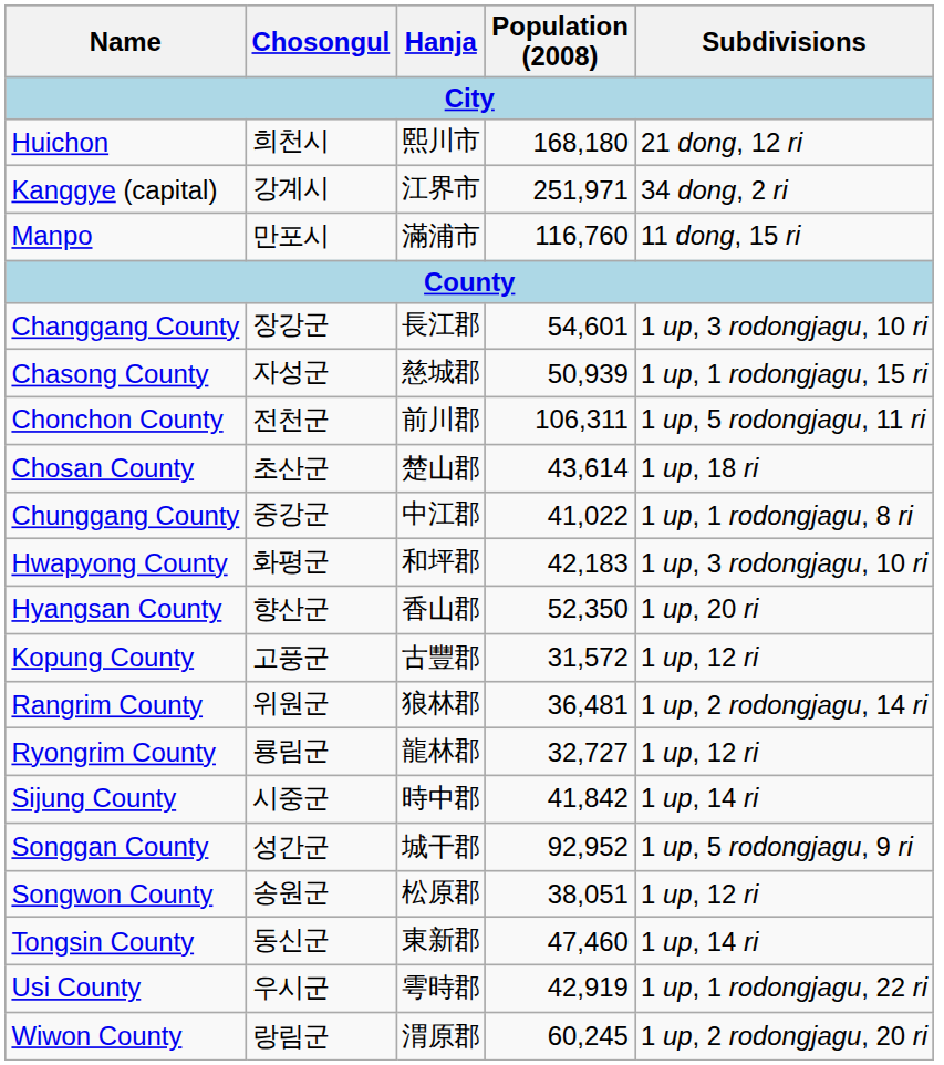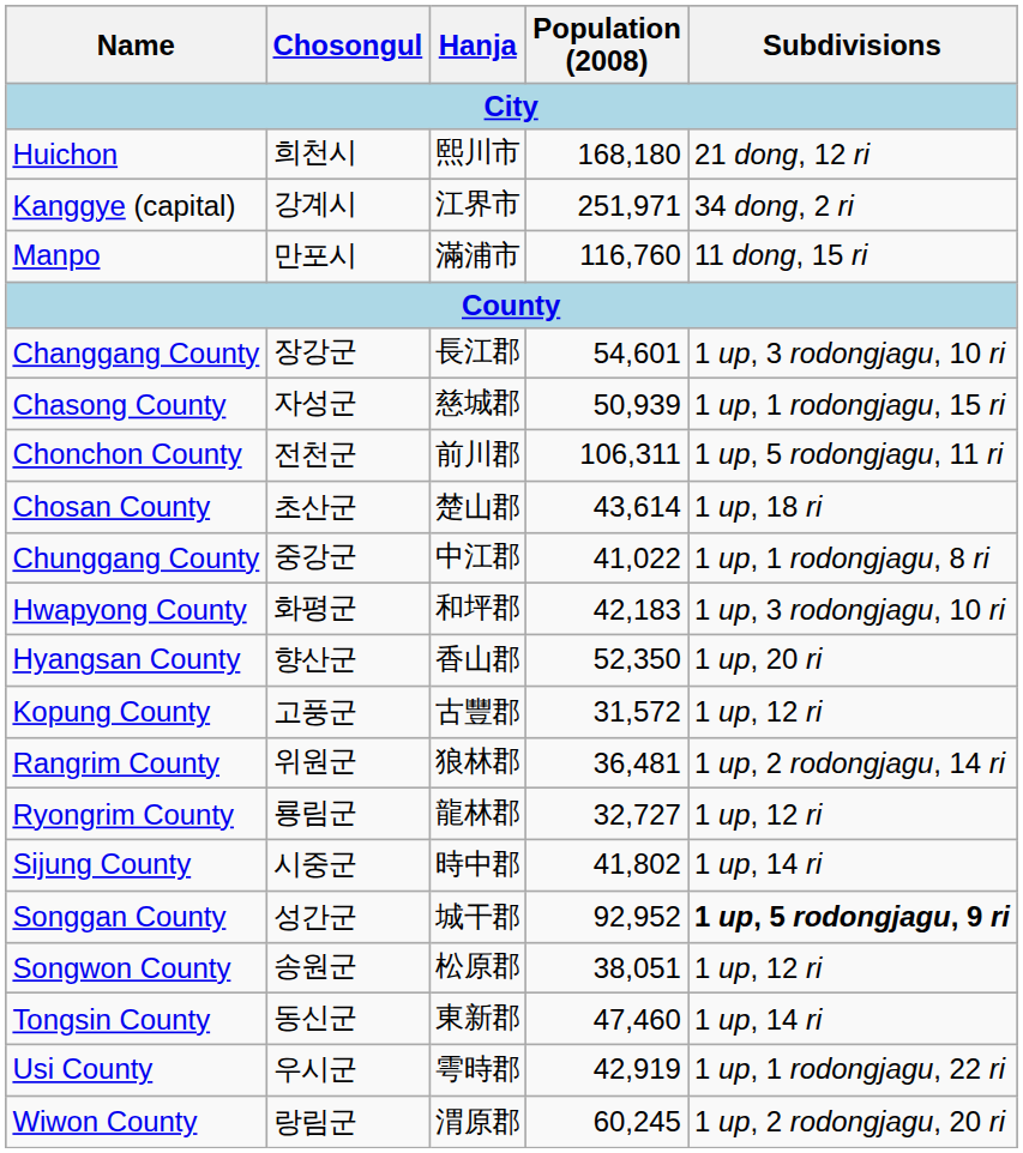 <table class="wikitable" align="center" style="font-size:90%;">
 <tr>
 <th>Name</th>
 <th><a href='#'>Chosongul</a></th>
 <th><a href='#'>Hanja</a></th>
 <th>Population<br>(2008)</th>
 <th>Subdivisions</th>
 </tr>
 <tr bgcolor="lightblue">
 <td colspan="5" align=center><a href='#'><strong>City</strong></a></td>
 </tr>
 <tr>
 <td><a href='#'>Huichon</a></td>
 <td>희천시</td>
 <td>熙川市</td>
 <td align=right>168,180</td>
 <td>21 <em>dong</em>, 12 <em>ri</em></td>
 </tr>
 <tr>
 <td><a href='#'>Kanggye</a> (capital)</td>
 <td>강계시</td>
 <td>江界市</td>
 <td align=right>251,971</td>
 <td>34 <em>dong</em>, 2 <em>ri</em></td>
 </tr>
 <tr>
 <td><a href='#'>Manpo</a></td>
 <td>만포시</td>
 <td>滿浦市</td>
 <td align=right>116,760</td>
 <td>11 <em>dong</em>, 15 <em>ri</em></td>
 </tr>
 <tr bgcolor="lightblue">
 <td colspan="5" align=center><a href='#'><strong>County</strong></a></td>
 </tr>
 <tr>
 <td><a href='#'>Changgang County</a></td>
 <td>장강군</td>
 <td>長江郡</td>
 <td align=right>54,601</td>
 <td>1 <em>up</em>, 3 <em>rodongjagu</em>, 10 <em>ri</em></td>
 </tr>
 <tr>
 <td><a href='#'>Chasong County</a></td>
 <td>자성군</td>
 <td>慈城郡</td>
 <td align=right>50,939</td>
 <td>1 <em>up</em>, 1 <em>rodongjagu</em>, 15 <em>ri</em></td>
 </tr>
 <tr>
 <td><a href='#'>Chonchon County</a></td>
 <td>전천군</td>
 <td>前川郡</td>
 <td align=right>106,311</td>
 <td>1 <em>up</em>, 5 <em>rodongjagu</em>, 11 <em>ri</em></td>
 </tr>
 <tr>
 <td><a href='#'>Chosan County</a></td>
 <td>초산군</td>
 <td>楚山郡</td>
 <td align=right>43,614</td>
 <td>1 <em>up</em>, 18 <em>ri</em></td>
 </tr>
 <tr>
 <td><a href='#'>Chunggang County</a></td>
 <td>중강군</td>
 <td>中江郡</td>
 <td align=right>41,022</td>
 <td>1 <em>up</em>, 1 <em>rodongjagu</em>, 8 <em>ri</em></td>
 </tr>
 <tr>
 <td><a href='#'>Hwapyong County</a></td>
 <td>화평군</td>
 <td>和坪郡</td>
 <td align=right>42,183</td>
 <td>1 <em>up</em>, 3 <em>rodongjagu</em>, 10 <em>ri</em></td>
 </tr>
 <tr>
 <td><a href='#'>Hyangsan County</a></td>
 <td>향산군</td>
 <td>香山郡</td>
 <td align=right>52,350</td>
 <td>1 <em>up</em>, 20 <em>ri</em></td>
 </tr>
 <tr>
 <td><a href='#'>Kopung County</a></td>
 <td>고풍군</td>
 <td>古豐郡</td>
 <td align=right>31,572</td>
 <td>1 <em>up</em>, 12 <em>ri</em></td>
 </tr>
 <tr>
 <td><a href='#'>Rangrim County</a></td>
 <td>위원군</td>
 <td>狼林郡</td>
 <td align=right>36,481</td>
 <td>1 <em>up</em>, 2 <em>rodongjagu</em>, 14 <em>ri</em></td>
 </tr>
 <tr>
 <td><a href='#'>Ryongrim County</a></td>
 <td>룡림군</td>
 <td>龍林郡</td>
 <td align=right>32,727</td>
 <td>1 <em>up</em>, 12 <em>ri</em></td>
 </tr>
 <tr>
 <td><a href='#'>Sijung County</a></td>
 <td>시중군</td>
 <td>時中郡</td>
-<td align=right>41,842</td>
+<td align=right>41,802</td>
 <td>1 <em>up</em>, 14 <em>ri</em></td>
 </tr>
 <tr>
 <td><a href='#'>Songgan County</a></td>
 <td>성간군</td>
 <td>城干郡</td>
 <td align=right>92,952</td>
-<td>1 <em>up</em>, 5 <em>rodongjagu</em>, 9 <em>ri</em></td>
+<td><strong>1 <em>up</em>, 5 <em>rodongjagu</em>, 9 <em>ri</em></strong></td>
 </tr>
 <tr>
 <td><a href='#'>Songwon County</a></td>
 <td>송원군</td>
 <td>松原郡</td>
 <td align=right>38,051</td>
 <td>1 <em>up</em>, 12 <em>ri</em></td>
 </tr>
 <tr>
 <td><a href='#'>Tongsin County</a></td>
 <td>동신군</td>
 <td>東新郡</td>
 <td align=right>47,460</td>
 <td>1 <em>up</em>, 14 <em>ri</em></td>
 </tr>
 <tr>
 <td><a href='#'>Usi County</a></td>
 <td>우시군</td>
 <td>雩時郡</td>
 <td align=right>42,919</td>
 <td>1 <em>up</em>, 1 <em>rodongjagu</em>, 22 <em>ri</em></td>
 </tr>
 <tr>
 <td><a href='#'>Wiwon County</a></td>
 <td>랑림군</td>
 <td>渭原郡</td>
 <td align=right>60,245</td>
 <td>1 <em>up</em>, 2 <em>rodongjagu</em>, 20 <em>ri</em></td>
 </tr>
 </table>
